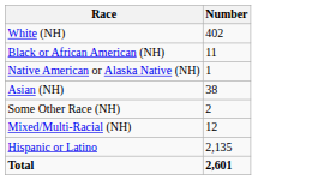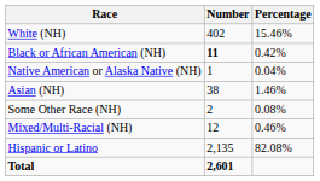 <table class="wikitable">
 <tr>
 <th>Race</th>
 <th>Number</th>
+<th>Percentage</th>
 </tr>
 <tr>
 <td><a href='#'>White</a> (NH)</td>
 <td>402</td>
+<td>15.46%</td>
 </tr>
 <tr>
 <td><a href='#'>Black or African American</a> (NH)</td>
-<td>11</td>
+<td><strong>11</strong></td>
+<td>0.42%</td>
 </tr>
 <tr>
 <td><a href='#'>Native American</a> or <a href='#'>Alaska Native</a> (NH)</td>
 <td>1</td>
+<td>0.04%</td>
 </tr>
 <tr>
 <td><a href='#'>Asian</a> (NH)</td>
 <td>38</td>
+<td>1.46%</td>
 </tr>
 <tr>
 <td>Some Other Race (NH)</td>
 <td>2</td>
+<td>0.08%</td>
 </tr>
 <tr>
 <td><a href='#'>Mixed/Multi-Racial</a> (NH)</td>
 <td>12</td>
+<td>0.46%</td>
 </tr>
 <tr>
 <td><a href='#'>Hispanic or Latino</a></td>
 <td>2,135</td>
+<td>82.08%</td>
 </tr>
 <tr>
 <td><strong>Total</strong></td>
 <td><strong>2,601</strong></td>
+<td></td>
 </tr>
 </table>
